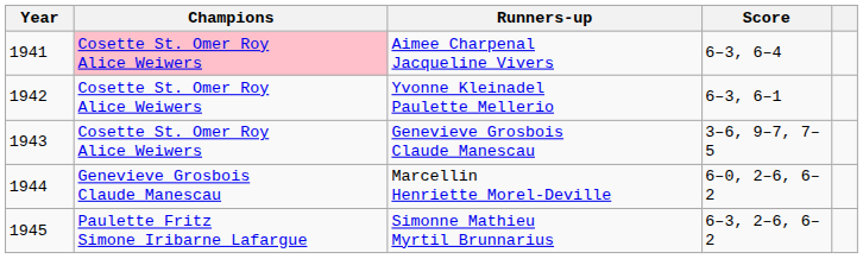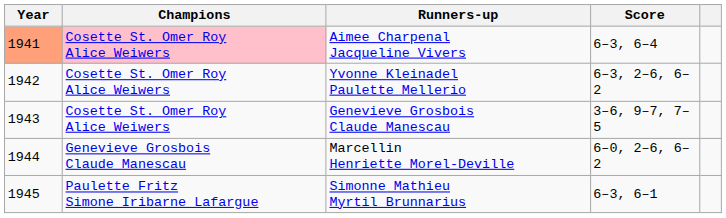 <table class="wikitable">
 <tr>
 <th width=50>Year</th>
 <th width=250>Champions</th>
 <th width=250>Runners-up</th>
 <th width=100>Score</th>
 <th style="width:15px" class="unsortable"></th>
 </tr>
 <tr>
-<td>1941</td>
+<td style="background: lightsalmon;">1941</td>
 <td style="background: pink;"> <a href='#'>Cosette St. Omer Roy</a>  <br>  <a href='#'>Alice Weiwers</a></td>
 <td> <a href='#'>Aimee Charpenal</a> <br>  <a href='#'>Jacqueline Vivers</a></td>
 <td>6–3, 6–4</td>
 </tr>
 <tr>
 <td>1942</td>
 <td> <a href='#'>Cosette St. Omer Roy</a>  <br>  <a href='#'>Alice Weiwers</a></td>
 <td> <a href='#'>Yvonne Kleinadel</a> <br>  <a href='#'>Paulette Mellerio</a></td>
-<td>6–3, 6–1</td>
+<td>6–3, 2–6, 6–2</td>
 <td></td>
 </tr>
 <tr>
 <td>1943</td>
 <td> <a href='#'>Cosette St. Omer Roy</a>  <br>  <a href='#'>Alice Weiwers</a></td>
 <td> <a href='#'>Genevieve Grosbois</a> <br>  <a href='#'>Claude Manescau</a></td>
 <td>3–6, 9–7, 7–5</td>
 <td></td>
 </tr>
 <tr>
 <td>1944</td>
 <td> <a href='#'>Genevieve Grosbois</a>  <br>  <a href='#'>Claude Manescau</a></td>
 <td>Marcellin <br>  <a href='#'>Henriette Morel-Deville</a></td>
 <td>6–0, 2–6, 6–2</td>
 <td></td>
 </tr>
 <tr>
 <td>1945</td>
 <td> <a href='#'>Paulette Fritz</a> <br>  <a href='#'>Simone Iribarne Lafargue</a></td>
 <td> <a href='#'>Simonne Mathieu</a> <br>  <a href='#'>Myrtil Brunnarius</a></td>
-<td>6–3, 2–6, 6–2</td>
+<td>6–3, 6–1</td>
 <td></td>
 </tr>
 </table>
